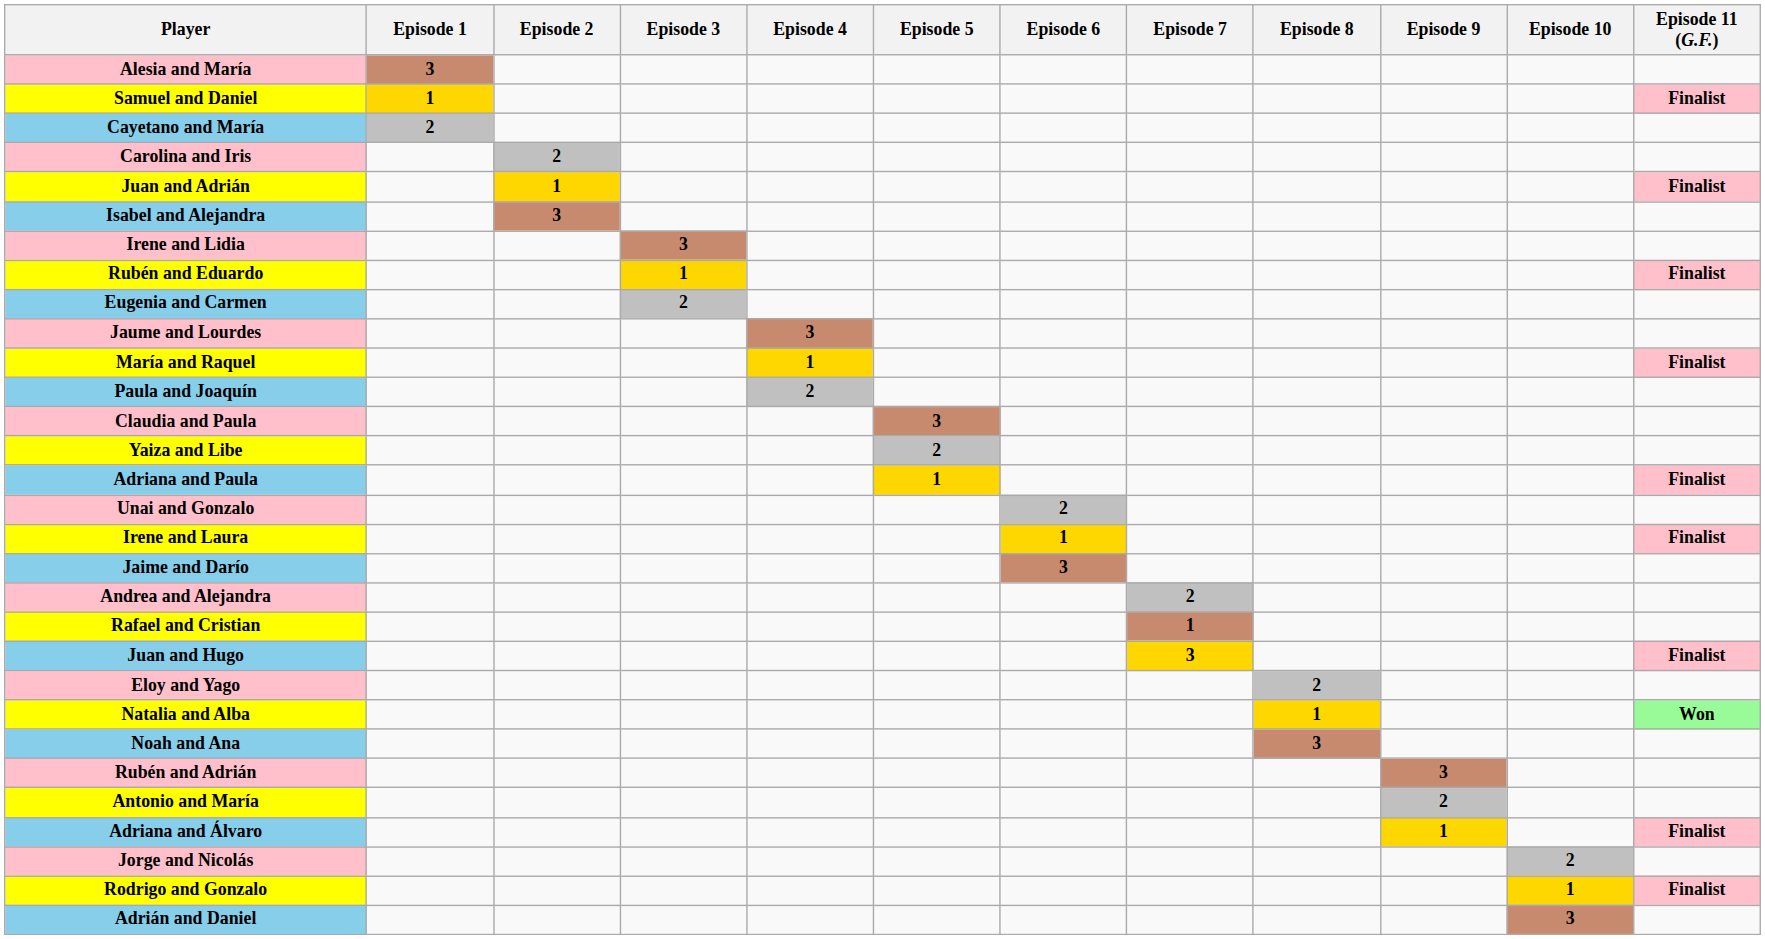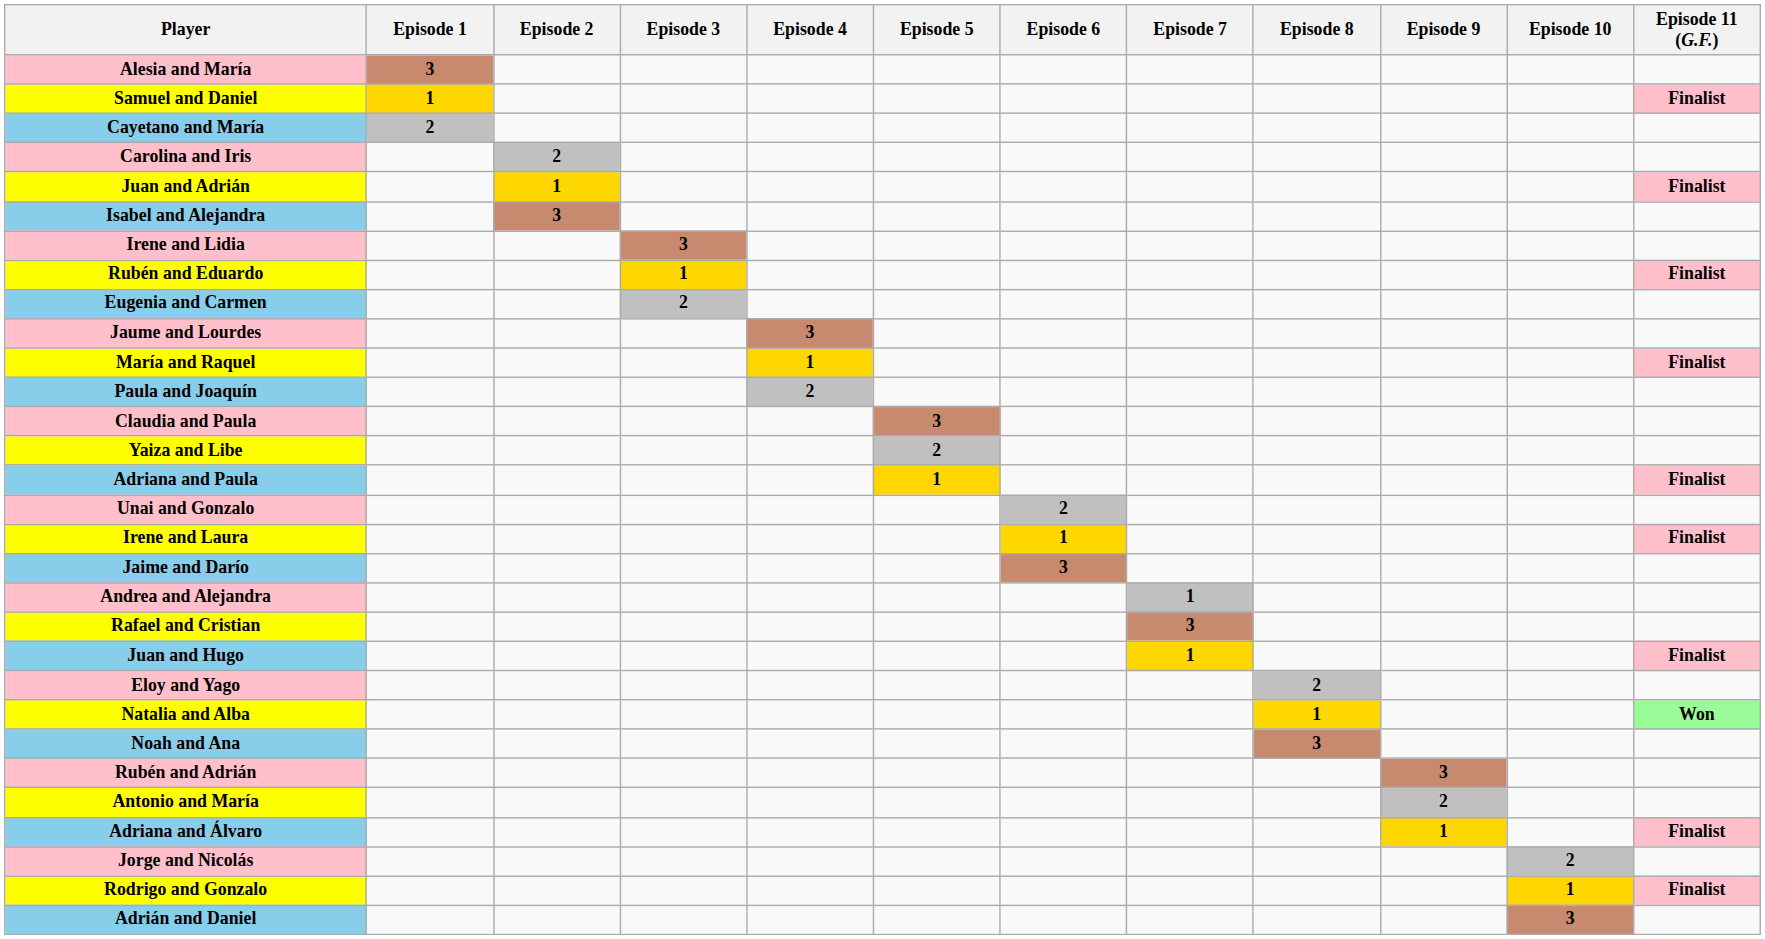 <table class="wikitable sortable" style="font-size:80%; width:100%; text-align:center; margin-left: auto; margin-right: auto">
 <tr>
 <th style="width: 20%;">Player</th>
 <th style="width: 7%;">Episode 1</th>
 <th style="width: 7%;">Episode 2</th>
 <th style="width: 7%;">Episode 3</th>
 <th style="width: 7%;">Episode 4</th>
 <th style="width: 7%;">Episode 5</th>
 <th style="width: 7%;">Episode 6</th>
 <th style="width: 7%;">Episode 7</th>
 <th style="width: 7%;">Episode 8</th>
 <th style="width: 7%;">Episode 9</th>
 <th style="width: 7%;">Episode 10</th>
 <th style="width: 7%;">Episode 11 <br> (<em>G.F.</em>)</th>
 </tr>
 <tr>
 <th style="background: pink;">Alesia and María</th>
 <td style="background: #C88A6E;"><strong>3</strong></td>
 <td></td>
 <td></td>
 <td></td>
 <td></td>
 <td></td>
 <td></td>
 <td></td>
 <td></td>
 <td></td>
 <td></td>
 </tr>
 <tr>
 <th style="background: yellow;">Samuel and Daniel</th>
 <td style="background: gold;"><strong>1</strong></td>
 <td></td>
 <td></td>
 <td></td>
 <td></td>
 <td></td>
 <td></td>
 <td></td>
 <td></td>
 <td></td>
 <td style="background: pink;"><strong>Finalist</strong></td>
 </tr>
 <tr>
 <th style="background: skyblue;">Cayetano and María</th>
 <td style="background: silver;"><strong>2</strong></td>
 <td></td>
 <td></td>
 <td></td>
 <td></td>
 <td></td>
 <td></td>
 <td></td>
 <td></td>
 <td></td>
 <td></td>
 </tr>
 <tr>
 <th style="background: pink;">Carolina and Iris</th>
 <td></td>
 <td style="background: silver;"><strong>2</strong></td>
 <td></td>
 <td></td>
 <td></td>
 <td></td>
 <td></td>
 <td></td>
 <td></td>
 <td></td>
 <td></td>
 </tr>
 <tr>
 <th style="background: yellow;">Juan and Adrián</th>
 <td></td>
 <td style="background: gold;"><strong>1</strong></td>
 <td></td>
 <td></td>
 <td></td>
 <td></td>
 <td></td>
 <td></td>
 <td></td>
 <td></td>
 <td style="background: pink;"><strong>Finalist</strong></td>
 </tr>
 <tr>
 <th style="background: skyblue;">Isabel and Alejandra</th>
 <td></td>
 <td style="background: #C88A6E;"><strong>3</strong></td>
 <td></td>
 <td></td>
 <td></td>
 <td></td>
 <td></td>
 <td></td>
 <td></td>
 <td></td>
 <td></td>
 </tr>
 <tr>
 <th style="background: pink;">Irene and Lidia</th>
 <td></td>
 <td></td>
 <td style="background: #C88A6E;"><strong>3</strong></td>
 <td></td>
 <td></td>
 <td></td>
 <td></td>
 <td></td>
 <td></td>
 <td></td>
 <td></td>
 </tr>
 <tr>
 <th style="background: yellow;">Rubén and Eduardo</th>
 <td></td>
 <td></td>
 <td style="background: gold;"><strong>1</strong></td>
 <td></td>
 <td></td>
 <td></td>
 <td></td>
 <td></td>
 <td></td>
 <td></td>
 <td style="background: pink;"><strong>Finalist</strong></td>
 </tr>
 <tr>
 <th style="background: skyblue;">Eugenia and Carmen</th>
 <td></td>
 <td></td>
 <td style="background: silver;"><strong>2</strong></td>
 <td></td>
 <td></td>
 <td></td>
 <td></td>
 <td></td>
 <td></td>
 <td></td>
 <td></td>
 </tr>
 <tr>
 <th style="background: pink;">Jaume and Lourdes</th>
 <td></td>
 <td></td>
 <td></td>
 <td style="background: #C88A6E;"><strong>3</strong></td>
 <td></td>
 <td></td>
 <td></td>
 <td></td>
 <td></td>
 <td></td>
 <td></td>
 </tr>
 <tr>
 <th style="background: yellow;">María and Raquel</th>
 <td></td>
 <td></td>
 <td></td>
 <td style="background: gold;"><strong>1</strong></td>
 <td></td>
 <td></td>
 <td></td>
 <td></td>
 <td></td>
 <td></td>
 <td style="background: pink;"><strong>Finalist</strong></td>
 </tr>
 <tr>
 <th style="background: skyblue;">Paula and Joaquín</th>
 <td></td>
 <td></td>
 <td></td>
 <td style="background: silver;"><strong>2</strong></td>
 <td></td>
 <td></td>
 <td></td>
 <td></td>
 <td></td>
 <td></td>
 <td></td>
 </tr>
 <tr>
 <th style="background: pink;">Claudia and Paula</th>
 <td></td>
 <td></td>
 <td></td>
 <td></td>
 <td style="background: #C88A6E;"><strong>3</strong></td>
 <td></td>
 <td></td>
 <td></td>
 <td></td>
 <td></td>
 <td></td>
 </tr>
 <tr>
 <th style="background: yellow;">Yaiza and Libe</th>
 <td></td>
 <td></td>
 <td></td>
 <td></td>
 <td style="background: silver;"><strong>2</strong></td>
 <td></td>
 <td></td>
 <td></td>
 <td></td>
 <td></td>
 <td></td>
 </tr>
 <tr>
 <th style="background: skyblue;">Adriana and Paula</th>
 <td></td>
 <td></td>
 <td></td>
 <td></td>
 <td style="background: gold;"><strong>1</strong></td>
 <td></td>
 <td></td>
 <td></td>
 <td></td>
 <td></td>
 <td style="background: pink;"><strong>Finalist</strong></td>
 </tr>
 <tr>
 <th style="background: pink;">Unai and Gonzalo</th>
 <td></td>
 <td></td>
 <td></td>
 <td></td>
 <td></td>
 <td style="background: silver;"><strong>2</strong></td>
 <td></td>
 <td></td>
 <td></td>
 <td></td>
 <td></td>
 </tr>
 <tr>
 <th style="background: yellow;">Irene and Laura</th>
 <td></td>
 <td></td>
 <td></td>
 <td></td>
 <td></td>
 <td style="background: gold;"><strong>1</strong></td>
 <td></td>
 <td></td>
 <td></td>
 <td></td>
 <td style="background: pink;"><strong>Finalist</strong></td>
 </tr>
 <tr>
 <th style="background: skyblue;">Jaime and Darío</th>
 <td></td>
 <td></td>
 <td></td>
 <td></td>
 <td></td>
 <td style="background: #C88A6E;"><strong>3</strong></td>
 <td></td>
 <td></td>
 <td></td>
 <td></td>
 <td></td>
 </tr>
 <tr>
 <th style="background: pink;">Andrea and Alejandra</th>
 <td></td>
 <td></td>
 <td></td>
 <td></td>
 <td></td>
 <td></td>
-<td style="background: silver;"><strong>2</strong></td>
+<td style="background: silver;"><strong>1</strong></td>
 <td></td>
 <td></td>
 <td></td>
 <td></td>
 </tr>
 <tr>
 <th style="background: yellow;">Rafael and Cristian</th>
 <td></td>
 <td></td>
 <td></td>
 <td></td>
 <td></td>
 <td></td>
-<td style="background: #C88A6E;"><strong>1</strong></td>
+<td style="background: #C88A6E;"><strong>3</strong></td>
 <td></td>
 <td></td>
 <td></td>
 <td></td>
 </tr>
 <tr>
 <th style="background: skyblue;">Juan and Hugo</th>
 <td></td>
 <td></td>
 <td></td>
 <td></td>
 <td></td>
 <td></td>
-<td style="background: gold;"><strong>3</strong></td>
+<td style="background: gold;"><strong>1</strong></td>
 <td></td>
 <td></td>
 <td></td>
 <td style="background: pink;"><strong>Finalist</strong></td>
 </tr>
 <tr>
 <th style="background: pink;">Eloy and Yago</th>
 <td></td>
 <td></td>
 <td></td>
 <td></td>
 <td></td>
 <td></td>
 <td></td>
 <td style="background: silver;"><strong>2</strong></td>
 <td></td>
 <td></td>
 <td></td>
 </tr>
 <tr>
 <th style="background: yellow;">Natalia and Alba</th>
 <td></td>
 <td></td>
 <td></td>
 <td></td>
 <td></td>
 <td></td>
 <td></td>
 <td style="background: gold;"><strong>1</strong></td>
 <td></td>
 <td></td>
 <td style="background: palegreen;"><strong>Won</strong></td>
 </tr>
 <tr>
 <th style="background: skyblue;">Noah and Ana</th>
 <td></td>
 <td></td>
 <td></td>
 <td></td>
 <td></td>
 <td></td>
 <td></td>
 <td style="background: #C88A6E;"><strong>3</strong></td>
 <td></td>
 <td></td>
 <td></td>
 </tr>
 <tr>
 <th style="background: pink;">Rubén and Adrián</th>
 <td></td>
 <td></td>
 <td></td>
 <td></td>
 <td></td>
 <td></td>
 <td></td>
 <td></td>
 <td style="background: #C88A6E;"><strong>3</strong></td>
 <td></td>
 <td></td>
 </tr>
 <tr>
 <th style="background: yellow;">Antonio and María</th>
 <td></td>
 <td></td>
 <td></td>
 <td></td>
 <td></td>
 <td></td>
 <td></td>
 <td></td>
 <td style="background: silver;"><strong>2</strong></td>
 <td></td>
 <td></td>
 </tr>
 <tr>
 <th style="background: skyblue;">Adriana and Álvaro</th>
 <td></td>
 <td></td>
 <td></td>
 <td></td>
 <td></td>
 <td></td>
 <td></td>
 <td></td>
 <td style="background: gold;"><strong>1</strong></td>
 <td></td>
 <td style="background: pink;"><strong>Finalist</strong></td>
 </tr>
 <tr>
 <th style="background: pink;">Jorge and Nicolás</th>
 <td></td>
 <td></td>
 <td></td>
 <td></td>
 <td></td>
 <td></td>
 <td></td>
 <td></td>
 <td></td>
 <td style="background: silver;"><strong>2</strong></td>
 <td></td>
 </tr>
 <tr>
 <th style="background: yellow;">Rodrigo and Gonzalo</th>
 <td></td>
 <td></td>
 <td></td>
 <td></td>
 <td></td>
 <td></td>
 <td></td>
 <td></td>
 <td></td>
 <td style="background: gold;"><strong>1</strong></td>
 <td style="background: pink;"><strong>Finalist</strong></td>
 </tr>
 <tr>
 <th style="background: skyblue;">Adrián and Daniel</th>
 <td></td>
 <td></td>
 <td></td>
 <td></td>
 <td></td>
 <td></td>
 <td></td>
 <td></td>
 <td></td>
 <td style="background: #C88A6E;"><strong>3</strong></td>
 <td></td>
 </tr>
 <tr>
 </tr>
 </table>
